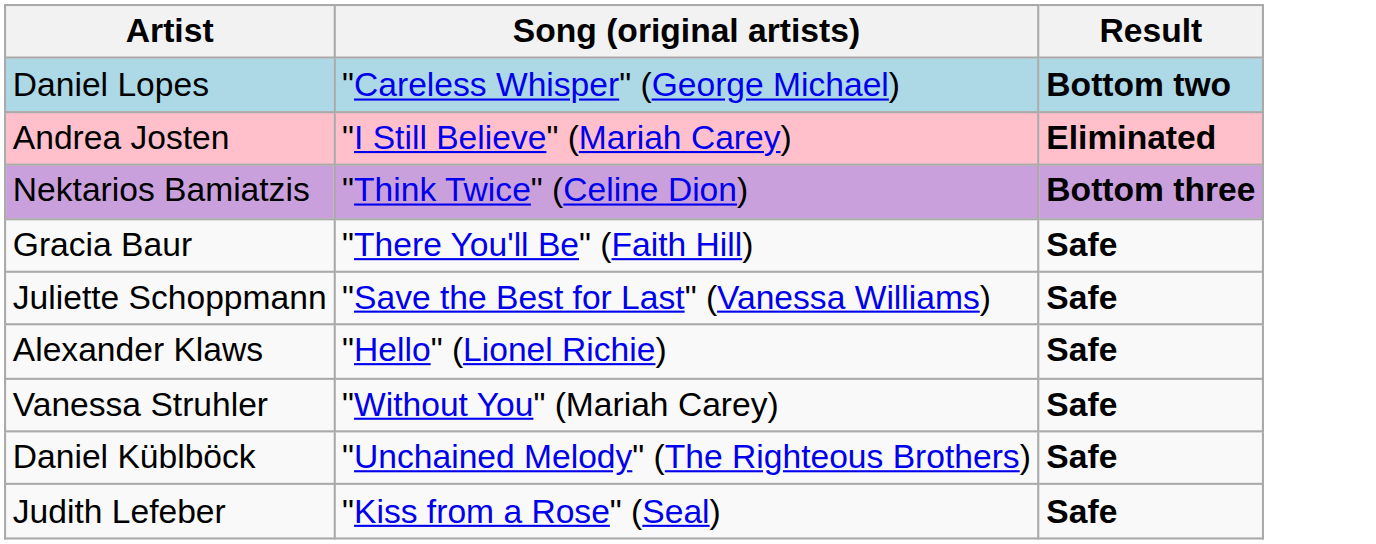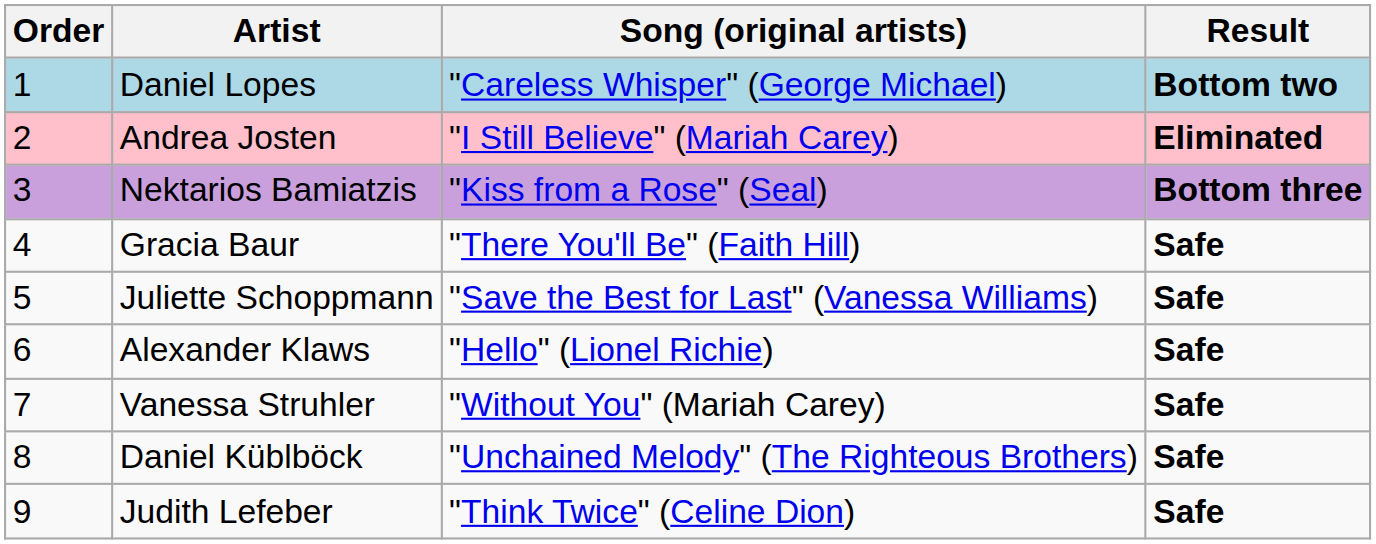 <table class=wikitable>
 <tr>
+<th>Order</th>
 <th>Artist</th>
 <th>Song (original artists)</th>
 <th>Result</th>
 </tr>
 <tr style="background:lightblue;">
+<td>1</td>
 <td>Daniel Lopes</td>
 <td>"<a href='#'>Careless Whisper</a>" (<a href='#'>George Michael</a>)</td>
 <td><strong>Bottom two</strong></td>
 </tr>
 <tr style="background:pink;">
+<td>2</td>
 <td>Andrea Josten</td>
 <td>"<a href='#'>I Still Believe</a>" (<a href='#'>Mariah Carey</a>)</td>
 <td><strong>Eliminated</strong></td>
 </tr>
 <tr style ="background:#C9A0DC">
+<td>3</td>
 <td>Nektarios Bamiatzis</td>
-<td>"<a href='#'>Think Twice</a>" (<a href='#'>Celine Dion</a>)</td>
+<td>"<a href='#'>Kiss from a Rose</a>" (<a href='#'>Seal</a>)</td>
 <td><strong>Bottom three</strong></td>
 </tr>
 <tr>
+<td>4</td>
 <td>Gracia Baur</td>
 <td>"<a href='#'>There You'll Be</a>" (<a href='#'>Faith Hill</a>)</td>
 <td><strong>Safe</strong></td>
 </tr>
 <tr>
+<td>5</td>
 <td>Juliette Schoppmann</td>
 <td>"<a href='#'>Save the Best for Last</a>" (<a href='#'>Vanessa Williams</a>)</td>
 <td><strong>Safe</strong></td>
 </tr>
 <tr>
+<td>6</td>
 <td>Alexander Klaws</td>
 <td>"<a href='#'>Hello</a>" (<a href='#'>Lionel Richie</a>)</td>
 <td><strong>Safe</strong></td>
 </tr>
 <tr>
+<td>7</td>
 <td>Vanessa Struhler</td>
 <td>"<a href='#'>Without You</a>" (Mariah Carey)</td>
 <td><strong>Safe</strong></td>
 </tr>
 <tr>
+<td>8</td>
 <td>Daniel Küblböck</td>
 <td>"<a href='#'>Unchained Melody</a>" (<a href='#'>The Righteous Brothers</a>)</td>
 <td><strong>Safe</strong></td>
 </tr>
 <tr>
+<td>9</td>
 <td>Judith Lefeber</td>
-<td>"<a href='#'>Kiss from a Rose</a>" (<a href='#'>Seal</a>)</td>
+<td>"<a href='#'>Think Twice</a>" (<a href='#'>Celine Dion</a>)</td>
 <td><strong>Safe</strong></td>
 </tr>
 </table>
